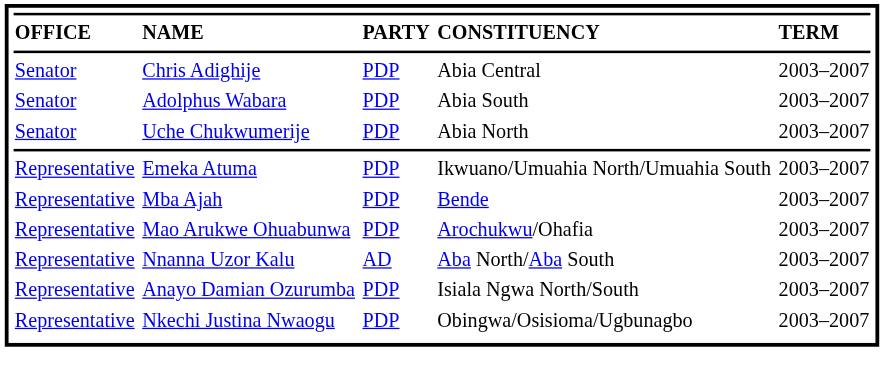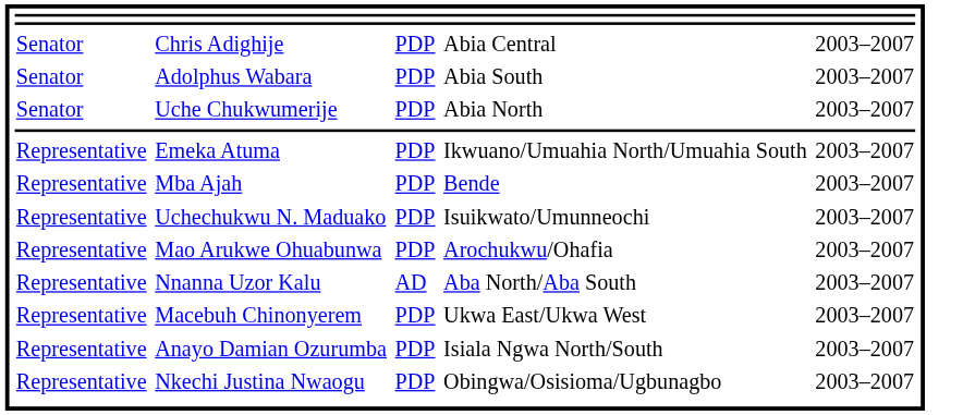 <table cellpadding=1 cellspacing=4 style="margin:3px; border:3px solid #000000;">
 <tr>
 <td bgcolor=#000000 colspan=5></td>
-</tr>
-<tr>
-<td><strong>OFFICE</strong></td>
-<td><strong>NAME</strong></td>
-<td><strong>PARTY</strong></td>
-<td><strong>CONSTITUENCY</strong></td>
-<td><strong>TERM</strong></td>
 </tr>
 <tr>
 <td bgcolor=#000000 colspan=5></td>
 </tr>
 <tr>
 <td><a href='#'>Senator</a></td>
 <td><a href='#'>Chris Adighije</a></td>
 <td><a href='#'>PDP</a></td>
 <td>Abia Central</td>
 <td>2003–2007</td>
 </tr>
 <tr>
 <td><a href='#'>Senator</a></td>
 <td><a href='#'>Adolphus Wabara</a></td>
 <td><a href='#'>PDP</a></td>
 <td>Abia South</td>
 <td>2003–2007</td>
 </tr>
 <tr>
 <td><a href='#'>Senator</a></td>
 <td><a href='#'>Uche Chukwumerije</a></td>
 <td><a href='#'>PDP</a></td>
 <td>Abia North</td>
 <td>2003–2007</td>
 </tr>
 <tr>
 <td bgcolor=#000000 colspan=5></td>
 </tr>
 <tr>
 <td><a href='#'>Representative</a></td>
 <td><a href='#'>Emeka Atuma</a></td>
 <td><a href='#'>PDP</a></td>
 <td>Ikwuano/Umuahia North/Umuahia South</td>
 <td>2003–2007</td>
 </tr>
 <tr>
 <td><a href='#'>Representative</a></td>
 <td><a href='#'>Mba Ajah</a></td>
 <td><a href='#'>PDP</a></td>
 <td><a href='#'>Bende</a></td>
 <td>2003–2007</td>
 </tr>
 <tr>
 <td><a href='#'>Representative</a></td>
+<td><a href='#'>Uchechukwu N. Maduako</a></td>
+<td><a href='#'>PDP</a></td>
+<td>Isuikwato/Umunneochi</td>
+<td>2003–2007</td>
+</tr>
+<tr>
+<td><a href='#'>Representative</a></td>
 <td><a href='#'>Mao Arukwe Ohuabunwa</a></td>
 <td><a href='#'>PDP</a></td>
 <td><a href='#'>Arochukwu</a>/Ohafia</td>
 <td>2003–2007</td>
 </tr>
 <tr>
 <td><a href='#'>Representative</a></td>
 <td><a href='#'>Nnanna Uzor Kalu</a></td>
 <td><a href='#'>AD</a></td>
 <td><a href='#'>Aba</a> North/<a href='#'>Aba</a> South</td>
+<td>2003–2007</td>
+</tr>
+<tr>
+<td><a href='#'>Representative</a></td>
+<td><a href='#'>Macebuh Chinonyerem</a></td>
+<td><a href='#'>PDP</a></td>
+<td>Ukwa East/Ukwa West</td>
 <td>2003–2007</td>
 </tr>
 <tr>
 <td><a href='#'>Representative</a></td>
 <td><a href='#'>Anayo Damian Ozurumba</a></td>
 <td><a href='#'>PDP</a></td>
 <td>Isiala Ngwa North/South</td>
 <td>2003–2007</td>
 </tr>
 <tr>
 <td><a href='#'>Representative</a></td>
 <td><a href='#'>Nkechi Justina Nwaogu</a></td>
 <td><a href='#'>PDP</a></td>
 <td>Obingwa/Osisioma/Ugbunagbo</td>
 <td>2003–2007</td>
 </tr>
 <tr>
 </tr>
 </table>
